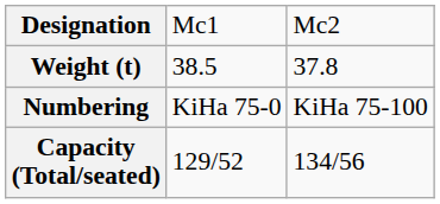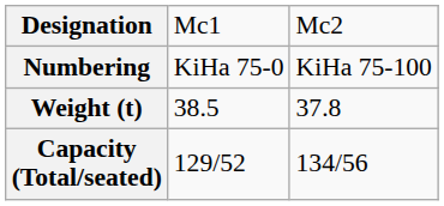 <table class="wikitable">
 <tr>
 <th>Designation</th>
 <td>Mc1</td>
 <td>Mc2</td>
 </tr>
 <tr>
+<th>Numbering</th>
+<td>KiHa 75-0</td>
+<td>KiHa 75-100</td>
+</tr>
+<tr>
 <th>Weight (t)</th>
 <td>38.5</td>
 <td>37.8</td>
-</tr>
-<tr>
-<th>Numbering</th>
-<td>KiHa 75-0</td>
-<td>KiHa 75-100</td>
 </tr>
 <tr>
 <th>Capacity<br>(Total/seated)</th>
 <td>129/52</td>
 <td>134/56</td>
 </tr>
 </table>
